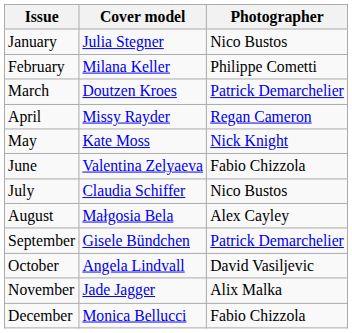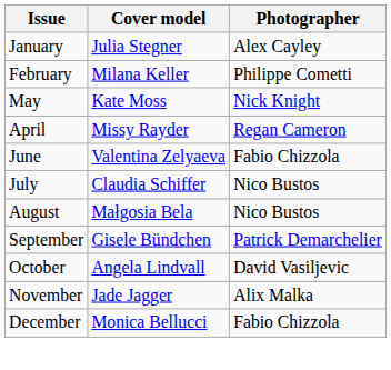 <table class="wikitable">
 <tr>
 <th>Issue</th>
 <th>Cover model</th>
 <th>Photographer</th>
 </tr>
 <tr>
 <td>January</td>
 <td><a href='#'>Julia Stegner</a></td>
-<td>Nico Bustos</td>
+<td>Alex Cayley</td>
 </tr>
 <tr>
 <td>February</td>
 <td><a href='#'>Milana Keller</a></td>
 <td>Philippe Cometti</td>
 </tr>
 <tr>
-<td>March</td>
-<td><a href='#'>Doutzen Kroes</a></td>
-<td><a href='#'>Patrick Demarchelier</a></td>
+<td>May</td>
+<td><a href='#'>Kate Moss</a></td>
+<td><a href='#'>Nick Knight</a></td>
 </tr>
 <tr>
 <td>April</td>
 <td><a href='#'>Missy Rayder</a></td>
 <td><a href='#'>Regan Cameron</a></td>
-</tr>
-<tr>
-<td>May</td>
-<td><a href='#'>Kate Moss</a></td>
-<td><a href='#'>Nick Knight</a></td>
 </tr>
 <tr>
 <td>June</td>
 <td><a href='#'>Valentina Zelyaeva</a></td>
 <td>Fabio Chizzola</td>
 </tr>
 <tr>
 <td>July</td>
 <td><a href='#'>Claudia Schiffer</a></td>
 <td>Nico Bustos</td>
 </tr>
 <tr>
 <td>August</td>
 <td><a href='#'>Małgosia Bela</a></td>
-<td>Alex Cayley</td>
+<td>Nico Bustos</td>
 </tr>
 <tr>
 <td>September</td>
 <td><a href='#'>Gisele Bündchen</a></td>
 <td><a href='#'>Patrick Demarchelier</a></td>
 </tr>
 <tr>
 <td>October</td>
 <td><a href='#'>Angela Lindvall</a></td>
 <td>David Vasiljevic</td>
 </tr>
 <tr>
 <td>November</td>
 <td><a href='#'>Jade Jagger</a></td>
 <td>Alix Malka</td>
 </tr>
 <tr>
 <td>December</td>
 <td><a href='#'>Monica Bellucci</a></td>
 <td>Fabio Chizzola</td>
 </tr>
 </table>
